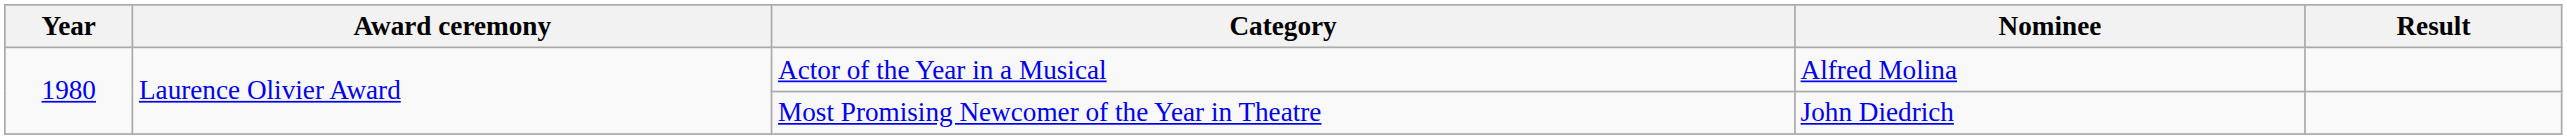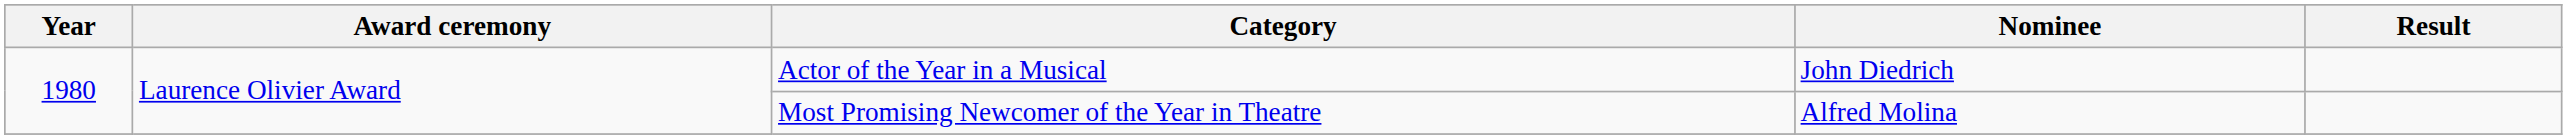 <table class="wikitable" width="95%">
 <tr>
 <th width="5%">Year</th>
 <th width="25%">Award ceremony</th>
 <th width="40%">Category</th>
 <th width="20%">Nominee</th>
 <th width="10%">Result</th>
 </tr>
 <tr>
 <td rowspan=2 align="center"><a href='#'>1980</a></td>
 <td rowspan=2><a href='#'>Laurence Olivier Award</a></td>
 <td><a href='#'>Actor of the Year in a Musical</a></td>
-<td><a href='#'>Alfred Molina</a></td>
+<td><a href='#'>John Diedrich</a></td>
 <td></td>
 </tr>
 <tr>
 <td><a href='#'>Most Promising Newcomer of the Year in Theatre</a></td>
-<td><a href='#'>John Diedrich</a></td>
+<td><a href='#'>Alfred Molina</a></td>
 <td></td>
 </tr>
 </table>
